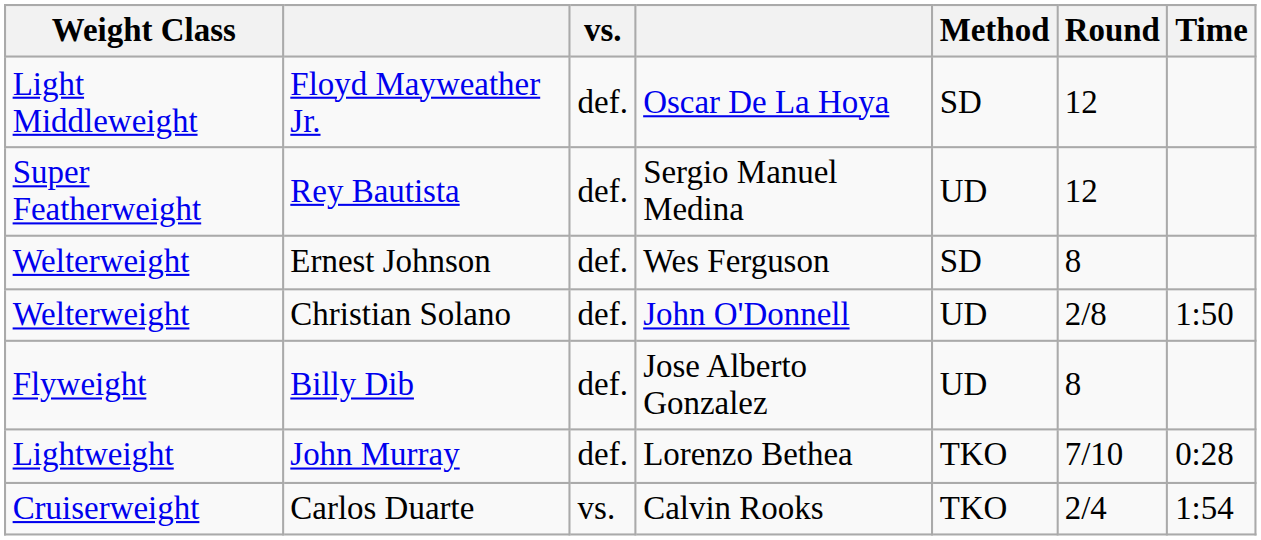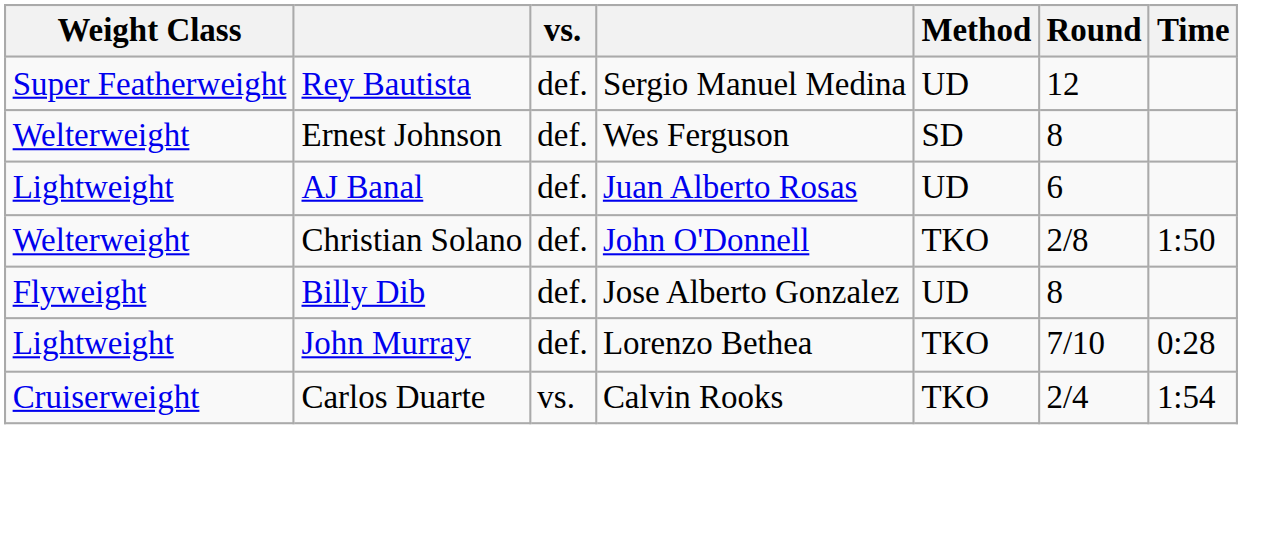 <table class="wikitable">
 <tr>
 <th>Weight Class</th>
 <th></th>
 <th>vs.</th>
 <th></th>
 <th>Method</th>
 <th>Round</th>
 <th>Time</th>
-</tr>
-<tr>
-<td><a href='#'>Light Middleweight</a></td>
-<td> <a href='#'>Floyd Mayweather Jr.</a></td>
-<td>def.</td>
-<td> <a href='#'>Oscar De La Hoya</a></td>
-<td>SD</td>
-<td>12</td>
-<td></td>
 </tr>
 <tr>
 <td><a href='#'>Super Featherweight</a></td>
 <td> <a href='#'>Rey Bautista</a></td>
 <td>def.</td>
 <td> Sergio Manuel Medina</td>
 <td>UD</td>
 <td>12</td>
 <td></td>
 </tr>
 <tr>
 <td><a href='#'>Welterweight</a></td>
 <td> Ernest Johnson</td>
 <td>def.</td>
 <td> Wes Ferguson</td>
 <td>SD</td>
 <td>8</td>
 <td></td>
 </tr>
 <tr>
+<td><a href='#'>Lightweight</a></td>
+<td> <a href='#'>AJ Banal</a></td>
+<td>def.</td>
+<td> <a href='#'>Juan Alberto Rosas</a></td>
+<td>UD</td>
+<td>6</td>
+<td></td>
+</tr>
+<tr>
 <td><a href='#'>Welterweight</a></td>
 <td> Christian Solano</td>
 <td>def.</td>
 <td> <a href='#'>John O'Donnell</a></td>
-<td>UD</td>
+<td>TKO</td>
 <td>2/8</td>
 <td>1:50</td>
 </tr>
 <tr>
 <td><a href='#'>Flyweight</a></td>
 <td> <a href='#'>Billy Dib</a></td>
 <td>def.</td>
 <td> Jose Alberto Gonzalez</td>
 <td>UD</td>
 <td>8</td>
 <td></td>
 </tr>
 <tr>
 <td><a href='#'>Lightweight</a></td>
 <td> <a href='#'>John Murray</a></td>
 <td>def.</td>
 <td> Lorenzo Bethea</td>
 <td>TKO</td>
 <td>7/10</td>
 <td>0:28</td>
 </tr>
 <tr>
 <td><a href='#'>Cruiserweight</a></td>
 <td> Carlos Duarte</td>
 <td>vs.</td>
 <td> Calvin Rooks</td>
 <td>TKO</td>
 <td>2/4</td>
 <td>1:54</td>
 </tr>
 </table>
